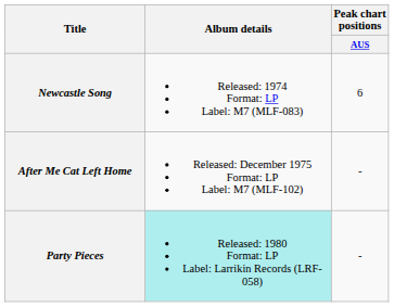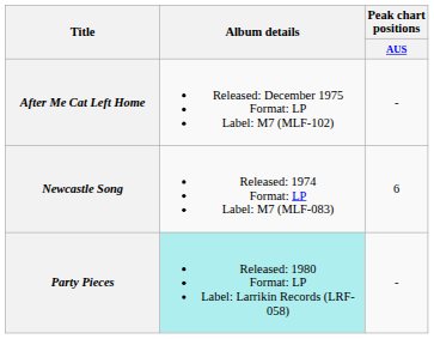 <table class="wikitable plainrowheaders" style="text-align:center;" border="1">
 <tr>
 <th scope="col" rowspan="2" style="width:12em;">Title</th>
 <th scope="col" rowspan="2" style="width:16em;">Album details</th>
 <th scope="col" colspan="1">Peak chart<br>positions</th>
 </tr>
 <tr>
 <th scope="col" style="text-align:center;"><small><a href='#'>AUS</a></small><br></th>
 </tr>
 <tr>
+<th scope="row"><em>After Me Cat Left Home</em></th>
+<td><br><ul><li>Released: December 1975</li><li>Format: LP</li><li>Label: M7 (MLF-102)</li></ul></td>
+<td align="center">-</td>
+</tr>
+<tr>
 <th scope="row"><em>Newcastle Song</em></th>
 <td><br><ul><li>Released: 1974</li><li>Format: <a href='#'>LP</a></li><li>Label: M7 (MLF-083)</li></ul></td>
 <td align="center">6</td>
-</tr>
-<tr>
-<th scope="row"><em>After Me Cat Left Home</em></th>
-<td><br><ul><li>Released: December 1975</li><li>Format: LP</li><li>Label: M7 (MLF-102)</li></ul></td>
-<td align="center">-</td>
 </tr>
 <tr>
 <th scope="row"><em>Party Pieces</em></th>
 <td style="background: paleturquoise;"><br><ul><li>Released: 1980</li><li>Format: LP</li><li>Label: Larrikin Records (LRF-058)</li></ul></td>
 <td align="center">-</td>
 </tr>
 </table>
